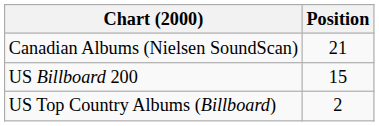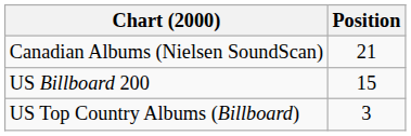 <table class="wikitable sortable">
 <tr>
 <th>Chart (2000)</th>
 <th>Position</th>
 </tr>
 <tr>
 <td>Canadian Albums (Nielsen SoundScan)</td>
 <td style="text-align:center;">21</td>
 </tr>
 <tr>
 <td>US <em>Billboard</em> 200</td>
 <td style="text-align:center;">15</td>
 </tr>
 <tr>
 <td>US Top Country Albums (<em>Billboard</em>)</td>
-<td style="text-align:center;">2</td>
+<td style="text-align:center;">3</td>
 </tr>
 </table>
